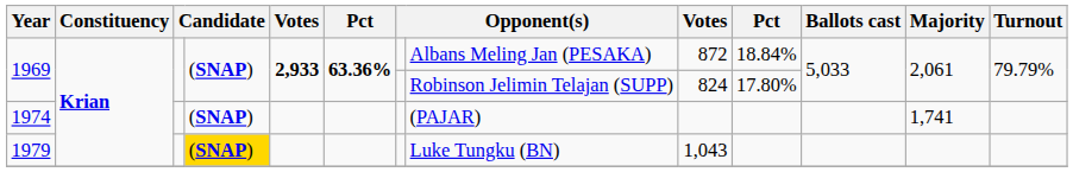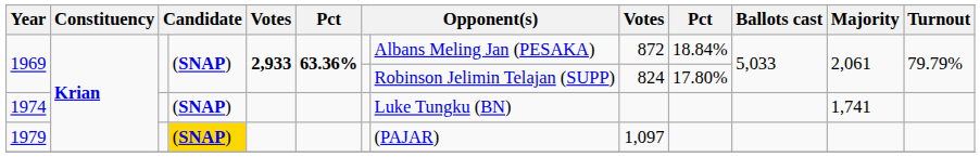 <table class="wikitable" style="margin:0.5em ; font-size:90%">
 <tr>
 <th>Year</th>
 <th>Constituency</th>
 <th colspan=2>Candidate</th>
 <th>Votes</th>
 <th>Pct</th>
 <th colspan=2>Opponent(s)</th>
 <th>Votes</th>
 <th>Pct</th>
 <th>Ballots cast</th>
 <th>Majority</th>
 <th>Turnout</th>
 </tr>
 <tr>
 <td rowspan="2"><a href='#'>1969</a></td>
 <td rowspan="4"><strong><a href='#'>Krian</a></strong></td>
 <td rowspan="2" ></td>
 <td rowspan="2"> (<a href='#'><strong>SNAP</strong></a>)</td>
 <td rowspan="2" style="text-align:right;"><strong>2,933</strong></td>
 <td rowspan="2"><strong>63.36%</strong></td>
 <td></td>
 <td><a href='#'>Albans Meling Jan</a> (<a href='#'>PESAKA</a>)</td>
 <td style="text-align:right;">872</td>
 <td>18.84%</td>
 <td rowspan="2">5,033</td>
 <td rowspan="2">2,061</td>
 <td rowspan="2">79.79%</td>
 </tr>
 <tr>
 <td></td>
 <td><a href='#'>Robinson Jelimin Telajan</a> (<a href='#'>SUPP</a>)</td>
 <td style="text-align:right;">824</td>
 <td style="text-align:right;">17.80%</td>
 </tr>
 <tr>
 <td><a href='#'>1974</a></td>
 <td></td>
 <td> (<a href='#'><strong>SNAP</strong></a>)</td>
 <td style="text-align:right;"></td>
 <td style="text-align:right;"></td>
 <td></td>
-<td>(<a href='#'>PAJAR</a>)</td>
+<td><a href='#'>Luke Tungku</a> (<a href='#'>BN</a>)</td>
 <td style="text-align:right;"></td>
 <td style="text-align:right;"></td>
 <td></td>
 <td>1,741</td>
 <td></td>
 </tr>
 <tr>
 <td><a href='#'>1979</a></td>
 <td></td>
 <td style="background: gold;"> (<a href='#'><strong>SNAP</strong></a>)</td>
 <td style="text-align:right;"></td>
 <td style="text-align:right;"></td>
 <td></td>
-<td><a href='#'>Luke Tungku</a> (<a href='#'>BN</a>)</td>
-<td style="text-align:right;">1,043</td>
+<td>(<a href='#'>PAJAR</a>)</td>
+<td style="text-align:right;">1,097</td>
 <td style="text-align:right;"></td>
 <td style="text-align:right;"></td>
 <td style="text-align:right;"></td>
 <td style="text-align:right;"></td>
 </tr>
 <tr>
 </tr>
 </table>
